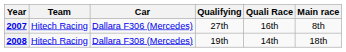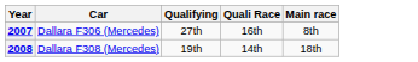 <table class="wikitable" style="text-align:center; font-size:85%">
 <tr>
 <th>Year</th>
-<th>Team</th>
 <th>Car</th>
 <th>Qualifying</th>
 <th>Quali Race</th>
 <th>Main race</th>
 </tr>
 <tr>
 <th><a href='#'>2007</a></th>
-<td align="left"> <a href='#'>Hitech Racing</a></td>
 <td align="left"><a href='#'>Dallara F306 (Mercedes)</a></td>
 <td>27th</td>
 <td>16th</td>
 <td>8th</td>
 </tr>
 <tr>
 <th><a href='#'>2008</a></th>
-<td align="left"> <a href='#'>Hitech Racing</a></td>
 <td align="left"><a href='#'>Dallara F308 (Mercedes)</a></td>
 <td>19th</td>
 <td>14th</td>
 <td>18th</td>
 </tr>
 </table>
